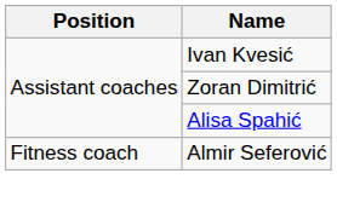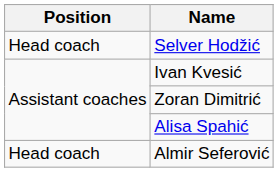 <table class="wikitable">
 <tr>
 <th>Position</th>
 <th>Name</th>
+</tr>
+<tr>
+<td>Head coach</td>
+<td> <a href='#'>Selver Hodžić</a></td>
 </tr>
 <tr>
 <td rowspan=3>Assistant coaches</td>
 <td> Ivan Kvesić</td>
 </tr>
 <tr>
 <td> Zoran Dimitrić</td>
 </tr>
 <tr>
 <td> <a href='#'>Alisa Spahić</a></td>
 </tr>
 <tr>
-<td>Fitness coach</td>
+<td>Head coach</td>
 <td> Almir Seferović</td>
 </tr>
 </table>
